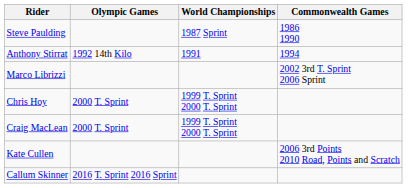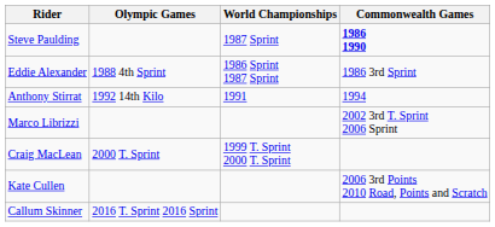 <table class="wikitable">
 <tr>
 <th>Rider</th>
 <th>Olympic Games</th>
 <th>World Championships</th>
 <th>Commonwealth Games</th>
 </tr>
 <tr>
 <td><a href='#'>Steve Paulding</a></td>
 <td></td>
 <td><a href='#'>1987</a> <a href='#'>Sprint</a></td>
-<td><a href='#'>1986</a> <br><a href='#'>1990</a></td>
+<td><strong><a href='#'>1986</a> <br><a href='#'>1990</a></strong></td>
+</tr>
+<tr>
+<td><a href='#'>Eddie Alexander</a></td>
+<td><a href='#'>1988</a> 4th <a href='#'>Sprint</a></td>
+<td><a href='#'>1986</a> <a href='#'>Sprint</a>  <br> <a href='#'>1987</a> <a href='#'>Sprint</a></td>
+<td><a href='#'>1986</a> 3rd  <a href='#'>Sprint</a></td>
 </tr>
 <tr>
 <td><a href='#'>Anthony Stirrat</a></td>
 <td><a href='#'>1992</a> 14th <a href='#'>Kilo</a></td>
 <td><a href='#'>1991</a></td>
 <td><a href='#'>1994</a></td>
 </tr>
 <tr>
 <td><a href='#'>Marco Librizzi</a></td>
 <td></td>
 <td></td>
 <td><a href='#'>2002</a> 3rd  <a href='#'>T. Sprint</a> <br><a href='#'>2006</a> Sprint</td>
-</tr>
-<tr>
-<td><a href='#'>Chris Hoy</a></td>
-<td><a href='#'>2000</a>  <a href='#'>T. Sprint</a></td>
-<td><a href='#'>1999</a>  <a href='#'>T. Sprint</a>  <br> <a href='#'>2000</a>  <a href='#'>T. Sprint</a></td>
-<td></td>
 </tr>
 <tr>
 <td><a href='#'>Craig MacLean</a></td>
 <td><a href='#'>2000</a>  <a href='#'>T. Sprint</a></td>
 <td><a href='#'>1999</a>  <a href='#'>T. Sprint</a> <br> <a href='#'>2000</a>  <a href='#'>T. Sprint</a></td>
 <td></td>
 </tr>
 <tr>
 <td><a href='#'>Kate Cullen</a></td>
 <td></td>
 <td></td>
 <td><a href='#'>2006</a> 3rd  <a href='#'>Points</a> <br>  <a href='#'>2010</a> <a href='#'>Road</a>, <a href='#'>Points</a> and <a href='#'>Scratch</a></td>
 </tr>
 <tr>
 <td><a href='#'>Callum Skinner</a></td>
 <td><a href='#'>2016</a>  <a href='#'>T. Sprint</a> <a href='#'>2016</a>  <a href='#'>Sprint</a></td>
 <td></td>
 </tr>
 </table>
